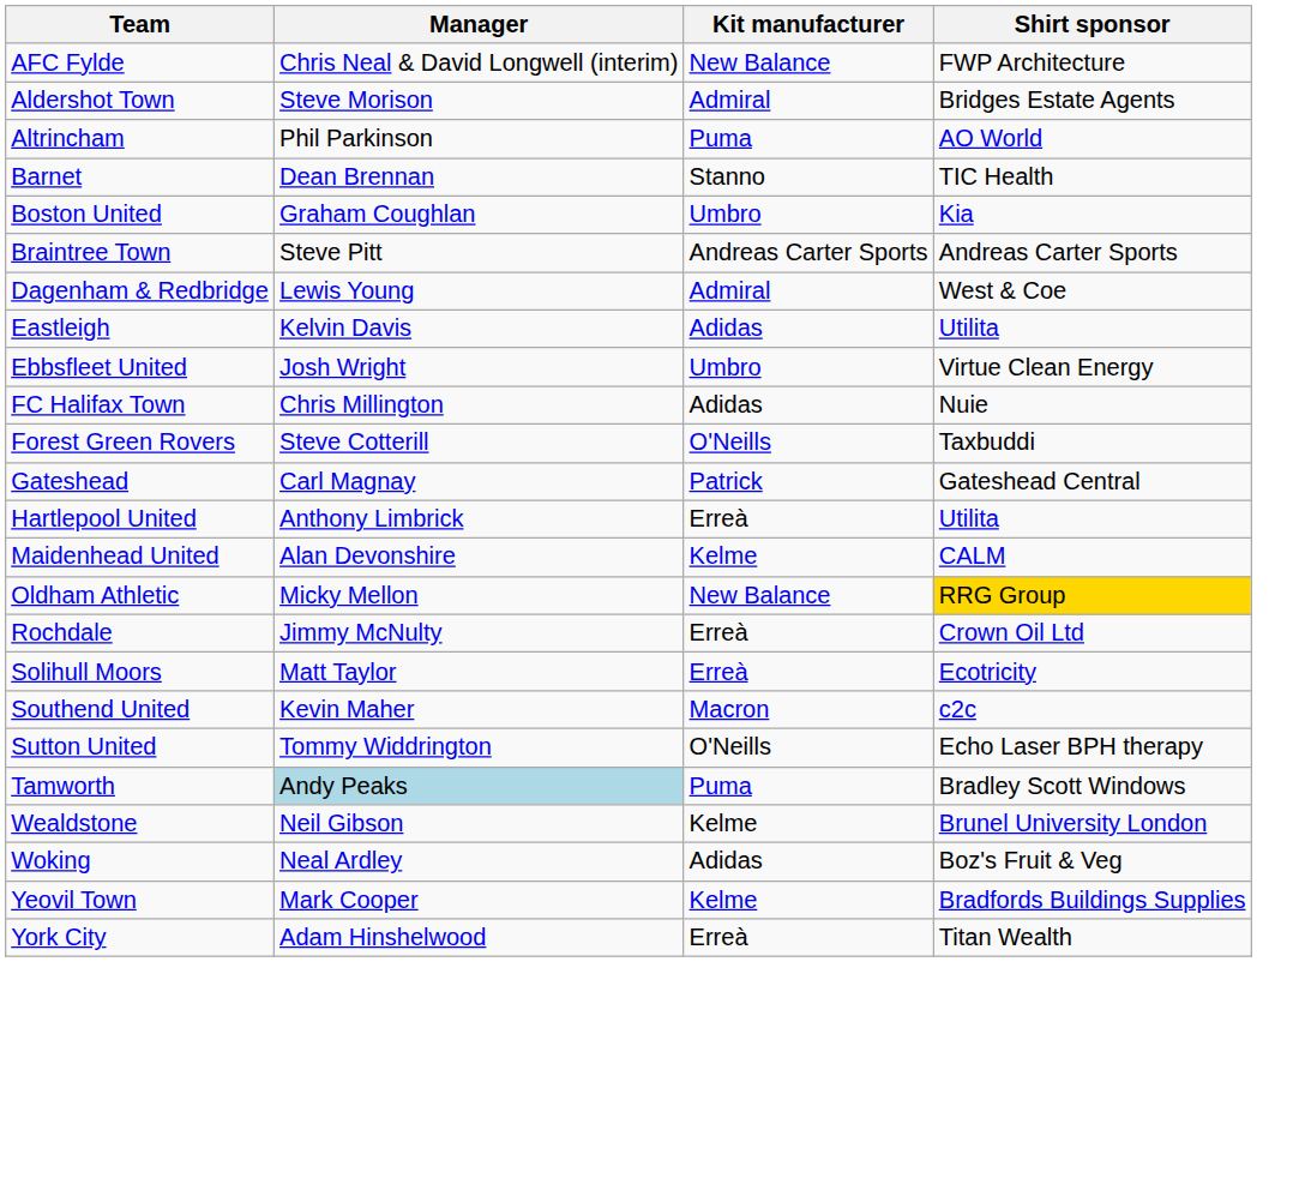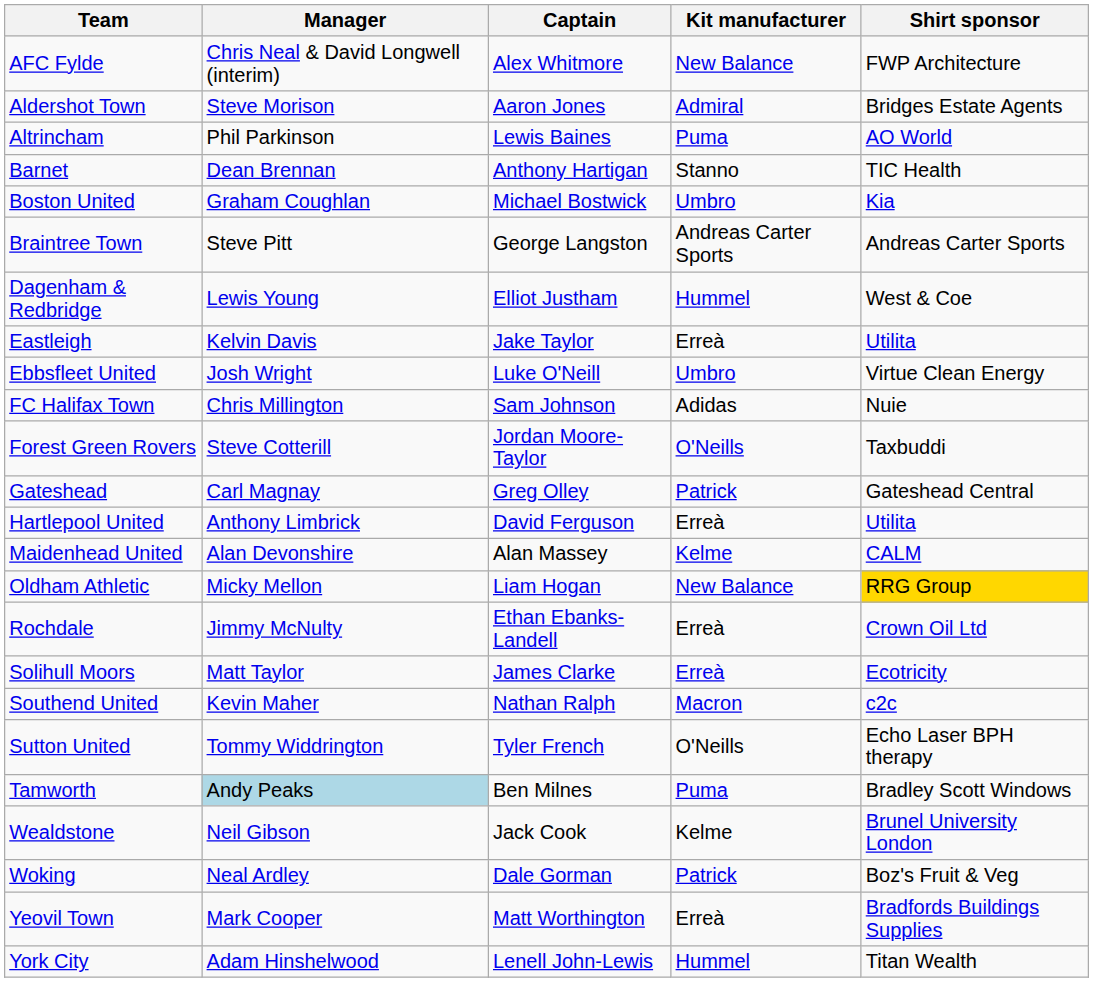 <table class="wikitable sortable" style="text-align: left;">
 <tr>
 <th>Team</th>
 <th>Manager</th>
+<th>Captain</th>
 <th>Kit manufacturer</th>
 <th>Shirt sponsor</th>
 </tr>
 <tr>
 <td><a href='#'>AFC Fylde</a></td>
 <td> <a href='#'>Chris Neal</a> &  David Longwell (interim)</td>
+<td> <a href='#'>Alex Whitmore</a></td>
 <td> <a href='#'>New Balance</a></td>
 <td>FWP Architecture</td>
 </tr>
 <tr>
 <td><a href='#'>Aldershot Town</a></td>
 <td> <a href='#'>Steve Morison</a></td>
+<td> <a href='#'>Aaron Jones</a></td>
 <td> <a href='#'>Admiral</a></td>
 <td>Bridges Estate Agents</td>
 </tr>
 <tr>
 <td><a href='#'>Altrincham</a></td>
 <td> Phil Parkinson</td>
+<td> <a href='#'>Lewis Baines</a></td>
 <td> <a href='#'>Puma</a></td>
 <td><a href='#'>AO World</a></td>
 </tr>
 <tr>
 <td><a href='#'>Barnet</a></td>
 <td> <a href='#'>Dean Brennan</a></td>
+<td> <a href='#'>Anthony Hartigan</a></td>
 <td> Stanno</td>
 <td>TIC Health</td>
 </tr>
 <tr>
 <td><a href='#'>Boston United</a></td>
 <td> <a href='#'>Graham Coughlan</a></td>
+<td> <a href='#'>Michael Bostwick</a></td>
 <td> <a href='#'>Umbro</a></td>
 <td><a href='#'>Kia</a></td>
 </tr>
 <tr>
 <td><a href='#'>Braintree Town</a></td>
 <td> Steve Pitt</td>
+<td> George Langston</td>
 <td> Andreas Carter Sports</td>
 <td>Andreas Carter Sports</td>
 </tr>
 <tr>
 <td><a href='#'>Dagenham & Redbridge</a></td>
 <td> <a href='#'>Lewis Young</a></td>
-<td> <a href='#'>Admiral</a></td>
+<td> <a href='#'>Elliot Justham</a></td>
+<td> <a href='#'>Hummel</a></td>
 <td>West & Coe</td>
 </tr>
 <tr>
 <td><a href='#'>Eastleigh</a></td>
 <td> <a href='#'>Kelvin Davis</a></td>
-<td> <a href='#'>Adidas</a></td>
+<td> <a href='#'>Jake Taylor</a></td>
+<td> Erreà</td>
 <td><a href='#'>Utilita</a></td>
 </tr>
 <tr>
 <td><a href='#'>Ebbsfleet United</a></td>
 <td> <a href='#'>Josh Wright</a></td>
+<td> <a href='#'>Luke O'Neill</a></td>
 <td> <a href='#'>Umbro</a></td>
 <td>Virtue Clean Energy</td>
 </tr>
 <tr>
 <td><a href='#'>FC Halifax Town</a></td>
 <td> <a href='#'>Chris Millington</a></td>
+<td> <a href='#'>Sam Johnson</a></td>
 <td> Adidas</td>
 <td>Nuie</td>
 </tr>
 <tr>
 <td><a href='#'>Forest Green Rovers</a></td>
 <td> <a href='#'>Steve Cotterill</a></td>
+<td> <a href='#'>Jordan Moore-Taylor</a></td>
 <td> <a href='#'>O'Neills</a></td>
 <td>Taxbuddi</td>
 </tr>
 <tr>
 <td><a href='#'>Gateshead</a></td>
 <td> <a href='#'>Carl Magnay</a></td>
+<td> <a href='#'>Greg Olley</a></td>
 <td> <a href='#'>Patrick</a></td>
 <td>Gateshead Central</td>
 </tr>
 <tr>
 <td><a href='#'>Hartlepool United</a></td>
 <td> <a href='#'>Anthony Limbrick</a></td>
+<td> <a href='#'>David Ferguson</a></td>
 <td> Erreà</td>
 <td><a href='#'>Utilita</a></td>
 </tr>
 <tr>
 <td><a href='#'>Maidenhead United</a></td>
 <td> <a href='#'>Alan Devonshire</a></td>
+<td> Alan Massey</td>
 <td> <a href='#'>Kelme</a></td>
 <td><a href='#'>CALM</a></td>
 </tr>
 <tr>
 <td><a href='#'>Oldham Athletic</a></td>
 <td> <a href='#'>Micky Mellon</a></td>
+<td> <a href='#'>Liam Hogan</a></td>
 <td> <a href='#'>New Balance</a></td>
 <td style="background: gold;">RRG Group</td>
 </tr>
 <tr>
 <td><a href='#'>Rochdale</a></td>
 <td> <a href='#'>Jimmy McNulty</a></td>
+<td> <a href='#'>Ethan Ebanks-Landell</a></td>
 <td> Erreà</td>
 <td><a href='#'>Crown Oil Ltd</a></td>
 </tr>
 <tr>
 <td><a href='#'>Solihull Moors</a></td>
 <td> <a href='#'>Matt Taylor</a></td>
+<td> <a href='#'>James Clarke</a></td>
 <td> <a href='#'>Erreà</a></td>
 <td><a href='#'>Ecotricity</a></td>
 </tr>
 <tr>
 <td><a href='#'>Southend United</a></td>
 <td> <a href='#'>Kevin Maher</a></td>
+<td> <a href='#'>Nathan Ralph</a></td>
 <td> <a href='#'>Macron</a></td>
 <td><a href='#'>c2c</a></td>
 </tr>
 <tr>
 <td><a href='#'>Sutton United</a></td>
 <td> <a href='#'>Tommy Widdrington</a></td>
+<td> <a href='#'>Tyler French</a></td>
 <td> O'Neills</td>
 <td>Echo Laser BPH therapy</td>
 </tr>
 <tr>
 <td><a href='#'>Tamworth</a></td>
 <td style="background: lightblue;"> Andy Peaks</td>
+<td> Ben Milnes</td>
 <td> <a href='#'>Puma</a></td>
 <td>Bradley Scott Windows</td>
 </tr>
 <tr>
 <td><a href='#'>Wealdstone</a></td>
 <td> <a href='#'>Neil Gibson</a></td>
+<td> Jack Cook</td>
 <td> Kelme</td>
 <td><a href='#'>Brunel University London</a></td>
 </tr>
 <tr>
 <td><a href='#'>Woking</a></td>
 <td> <a href='#'>Neal Ardley</a></td>
-<td> Adidas</td>
+<td> <a href='#'>Dale Gorman</a></td>
+<td> <a href='#'>Patrick</a></td>
 <td>Boz's Fruit & Veg</td>
 </tr>
 <tr>
 <td><a href='#'>Yeovil Town</a></td>
 <td> <a href='#'>Mark Cooper</a></td>
-<td> <a href='#'>Kelme</a></td>
+<td> <a href='#'>Matt Worthington</a></td>
+<td> Erreà</td>
 <td><a href='#'>Bradfords Buildings Supplies</a></td>
 </tr>
 <tr>
 <td><a href='#'>York City</a></td>
 <td> <a href='#'>Adam Hinshelwood</a></td>
-<td> Erreà</td>
+<td> <a href='#'>Lenell John-Lewis</a></td>
+<td> <a href='#'>Hummel</a></td>
 <td>Titan Wealth</td>
 </tr>
 </table>
